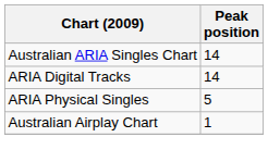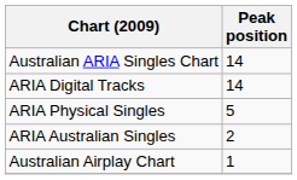 <table class="wikitable" border="1">
 <tr>
 <th>Chart (2009)</th>
 <th>Peak<br>position</th>
 </tr>
 <tr>
 <td>Australian <a href='#'>ARIA</a> Singles Chart</td>
 <td>14</td>
 </tr>
 <tr>
 <td>ARIA Digital Tracks</td>
 <td>14</td>
 </tr>
 <tr>
 <td>ARIA Physical Singles</td>
 <td>5</td>
 </tr>
 <tr>
+<td>ARIA Australian Singles</td>
+<td>2</td>
+</tr>
+<tr>
 <td>Australian Airplay Chart</td>
 <td>1</td>
 </tr>
 <tr>
 </tr>
 </table>
